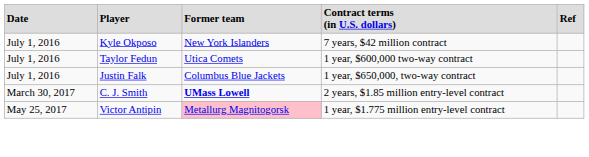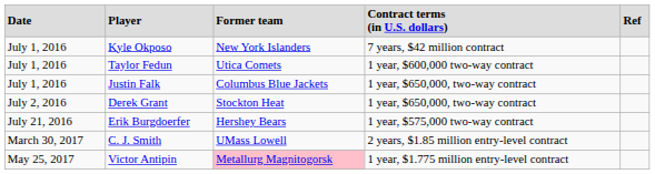 <table class="wikitable" width=98%>
 <tr style="background:#ddd;">
 <td><strong>Date</strong></td>
 <td><strong>Player</strong></td>
 <td><strong>Former team</strong></td>
 <td><strong>Contract terms</strong><br><strong>(in <a href='#'>U.S. dollars</a>)</strong></td>
 <td><strong>Ref</strong></td>
 </tr>
 <tr>
 <td>July 1, 2016</td>
 <td><a href='#'>Kyle Okposo</a></td>
 <td><a href='#'>New York Islanders</a></td>
 <td>7 years, $42 million contract</td>
 <td></td>
 </tr>
 <tr>
 <td>July 1, 2016</td>
 <td><a href='#'>Taylor Fedun</a></td>
 <td><a href='#'>Utica Comets</a></td>
 <td>1 year, $600,000 two-way contract</td>
 <td></td>
 </tr>
 <tr>
 <td>July 1, 2016</td>
 <td><a href='#'>Justin Falk</a></td>
 <td><a href='#'>Columbus Blue Jackets</a></td>
 <td>1 year, $650,000, two-way contract</td>
 <td></td>
 </tr>
 <tr>
+<td>July 2, 2016</td>
+<td><a href='#'>Derek Grant</a></td>
+<td><a href='#'>Stockton Heat</a></td>
+<td>1 year, $650,000, two-way contract</td>
+<td></td>
+</tr>
+<tr>
+<td>July 21, 2016</td>
+<td><a href='#'>Erik Burgdoerfer</a></td>
+<td><a href='#'>Hershey Bears</a></td>
+<td>1 year, $575,000 two-way contract</td>
+<td></td>
+</tr>
+<tr>
 <td>March 30, 2017</td>
 <td><a href='#'>C. J. Smith</a></td>
-<td><strong><a href='#'>UMass Lowell</a></strong></td>
+<td><a href='#'>UMass Lowell</a></td>
 <td>2 years, $1.85 million entry-level contract</td>
 <td></td>
 </tr>
 <tr>
 <td>May 25, 2017</td>
 <td><a href='#'>Victor Antipin</a></td>
 <td style="background: pink;"><a href='#'>Metallurg Magnitogorsk</a></td>
 <td>1 year, $1.775 million entry-level contract</td>
 <td></td>
 </tr>
 </table>
